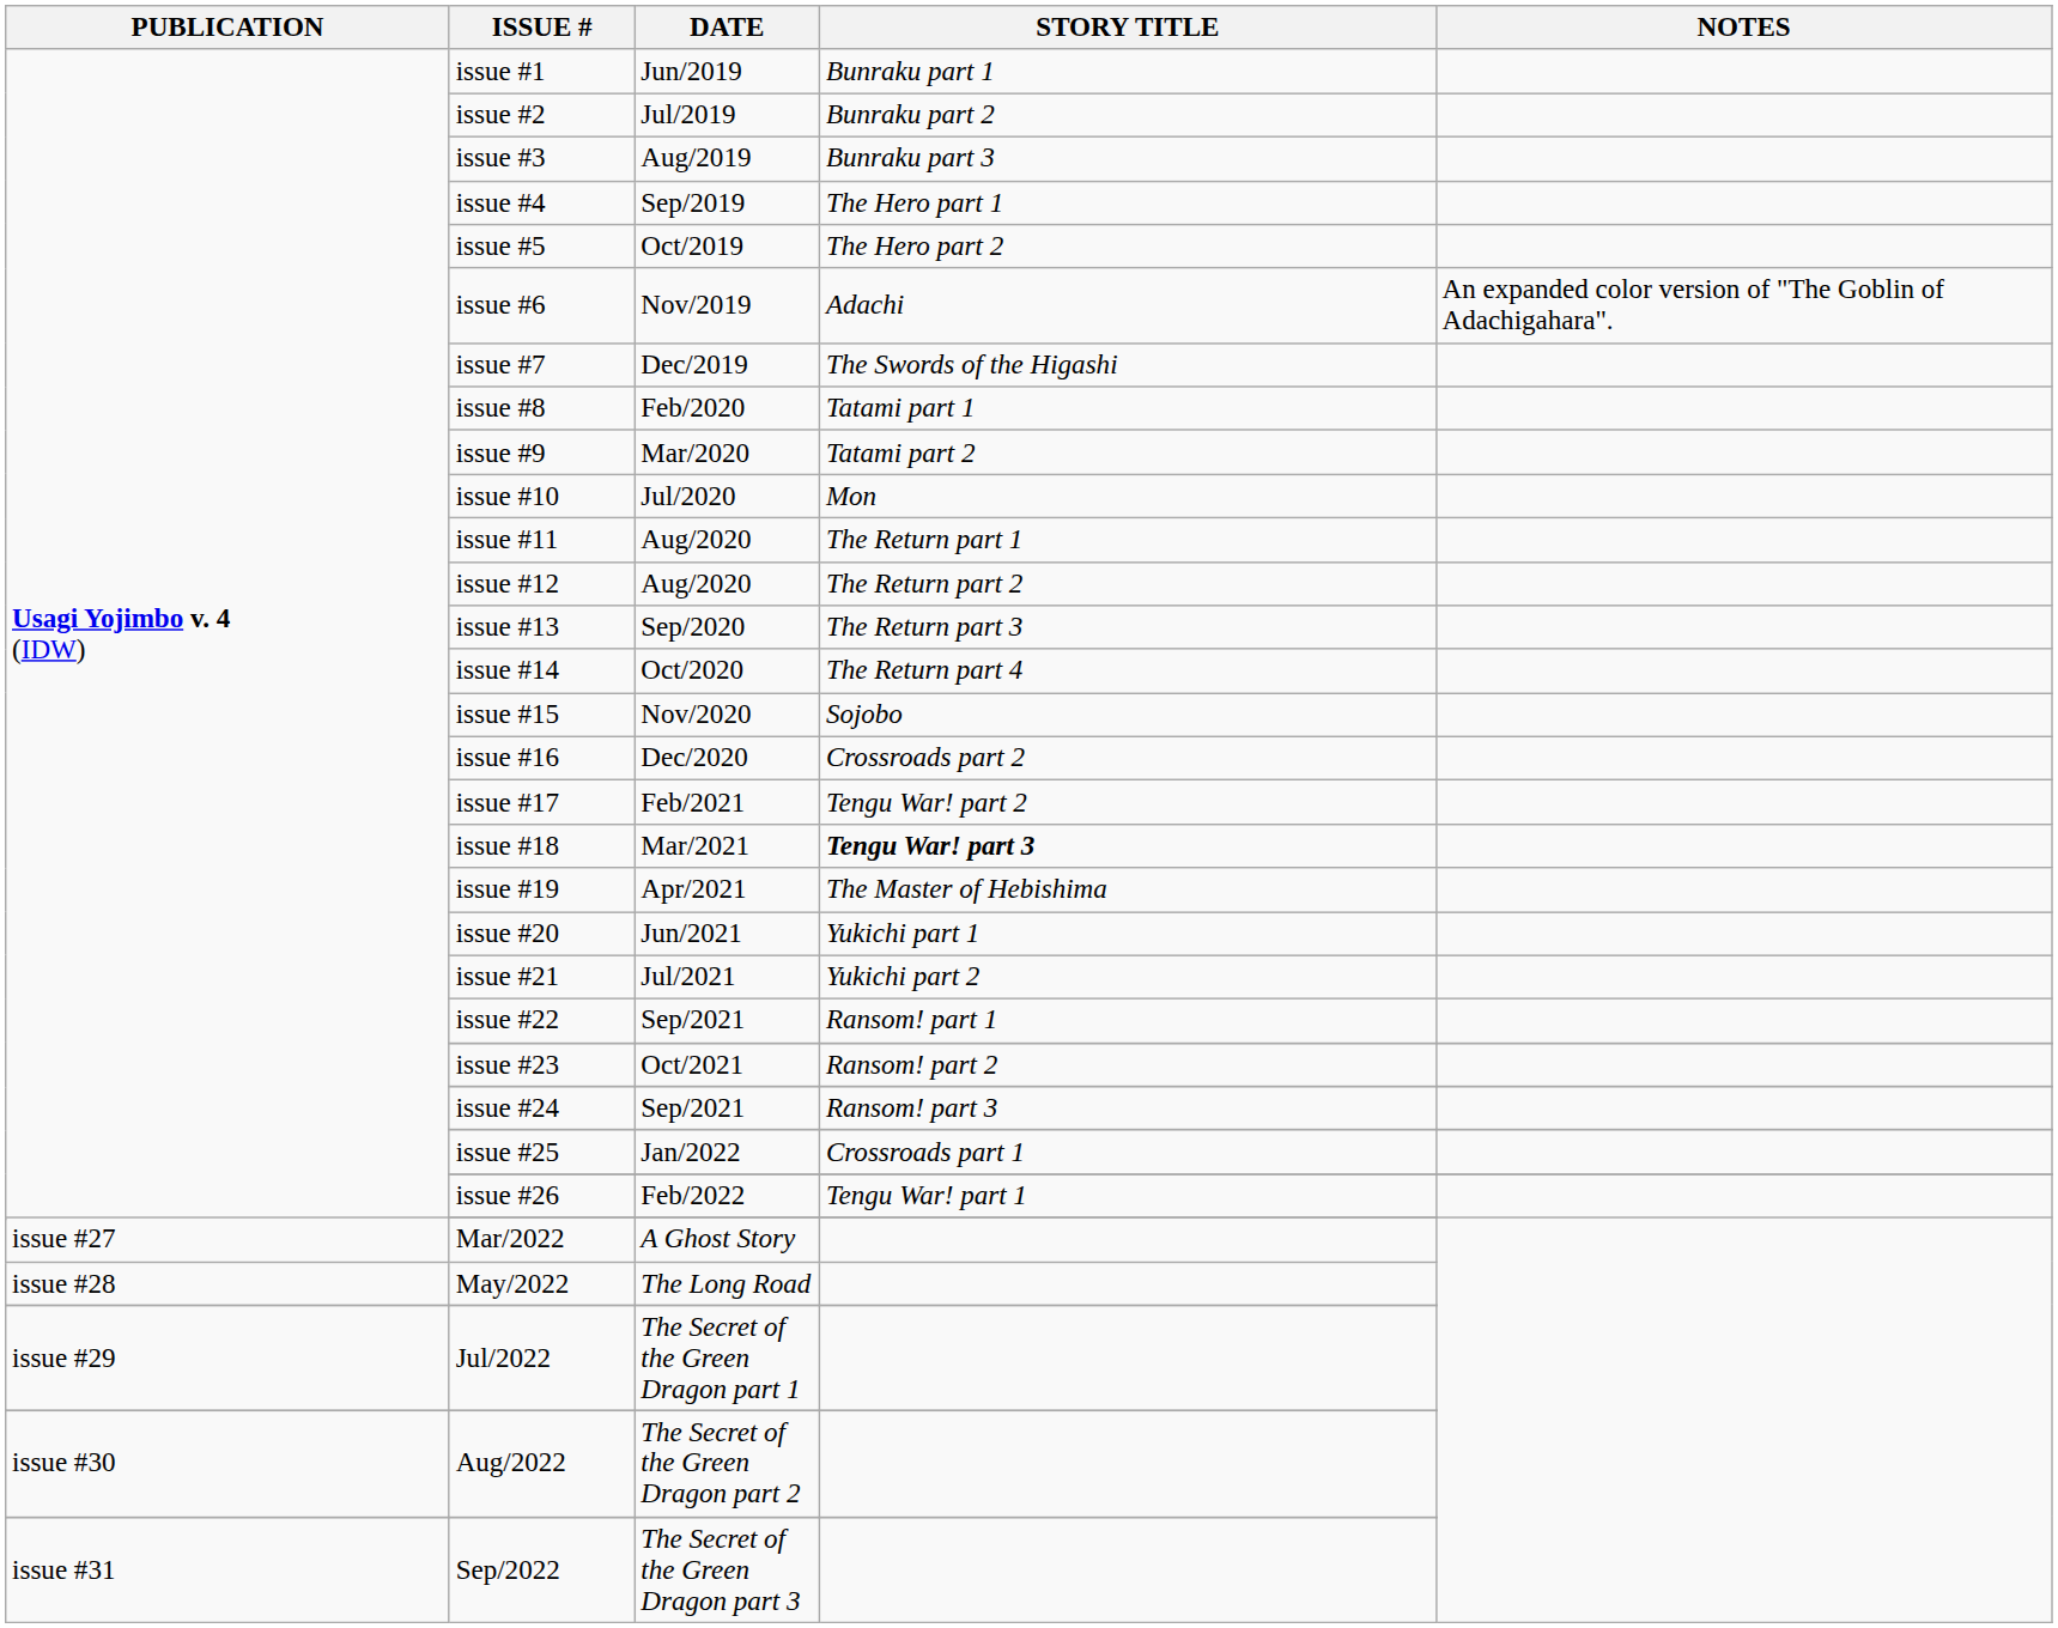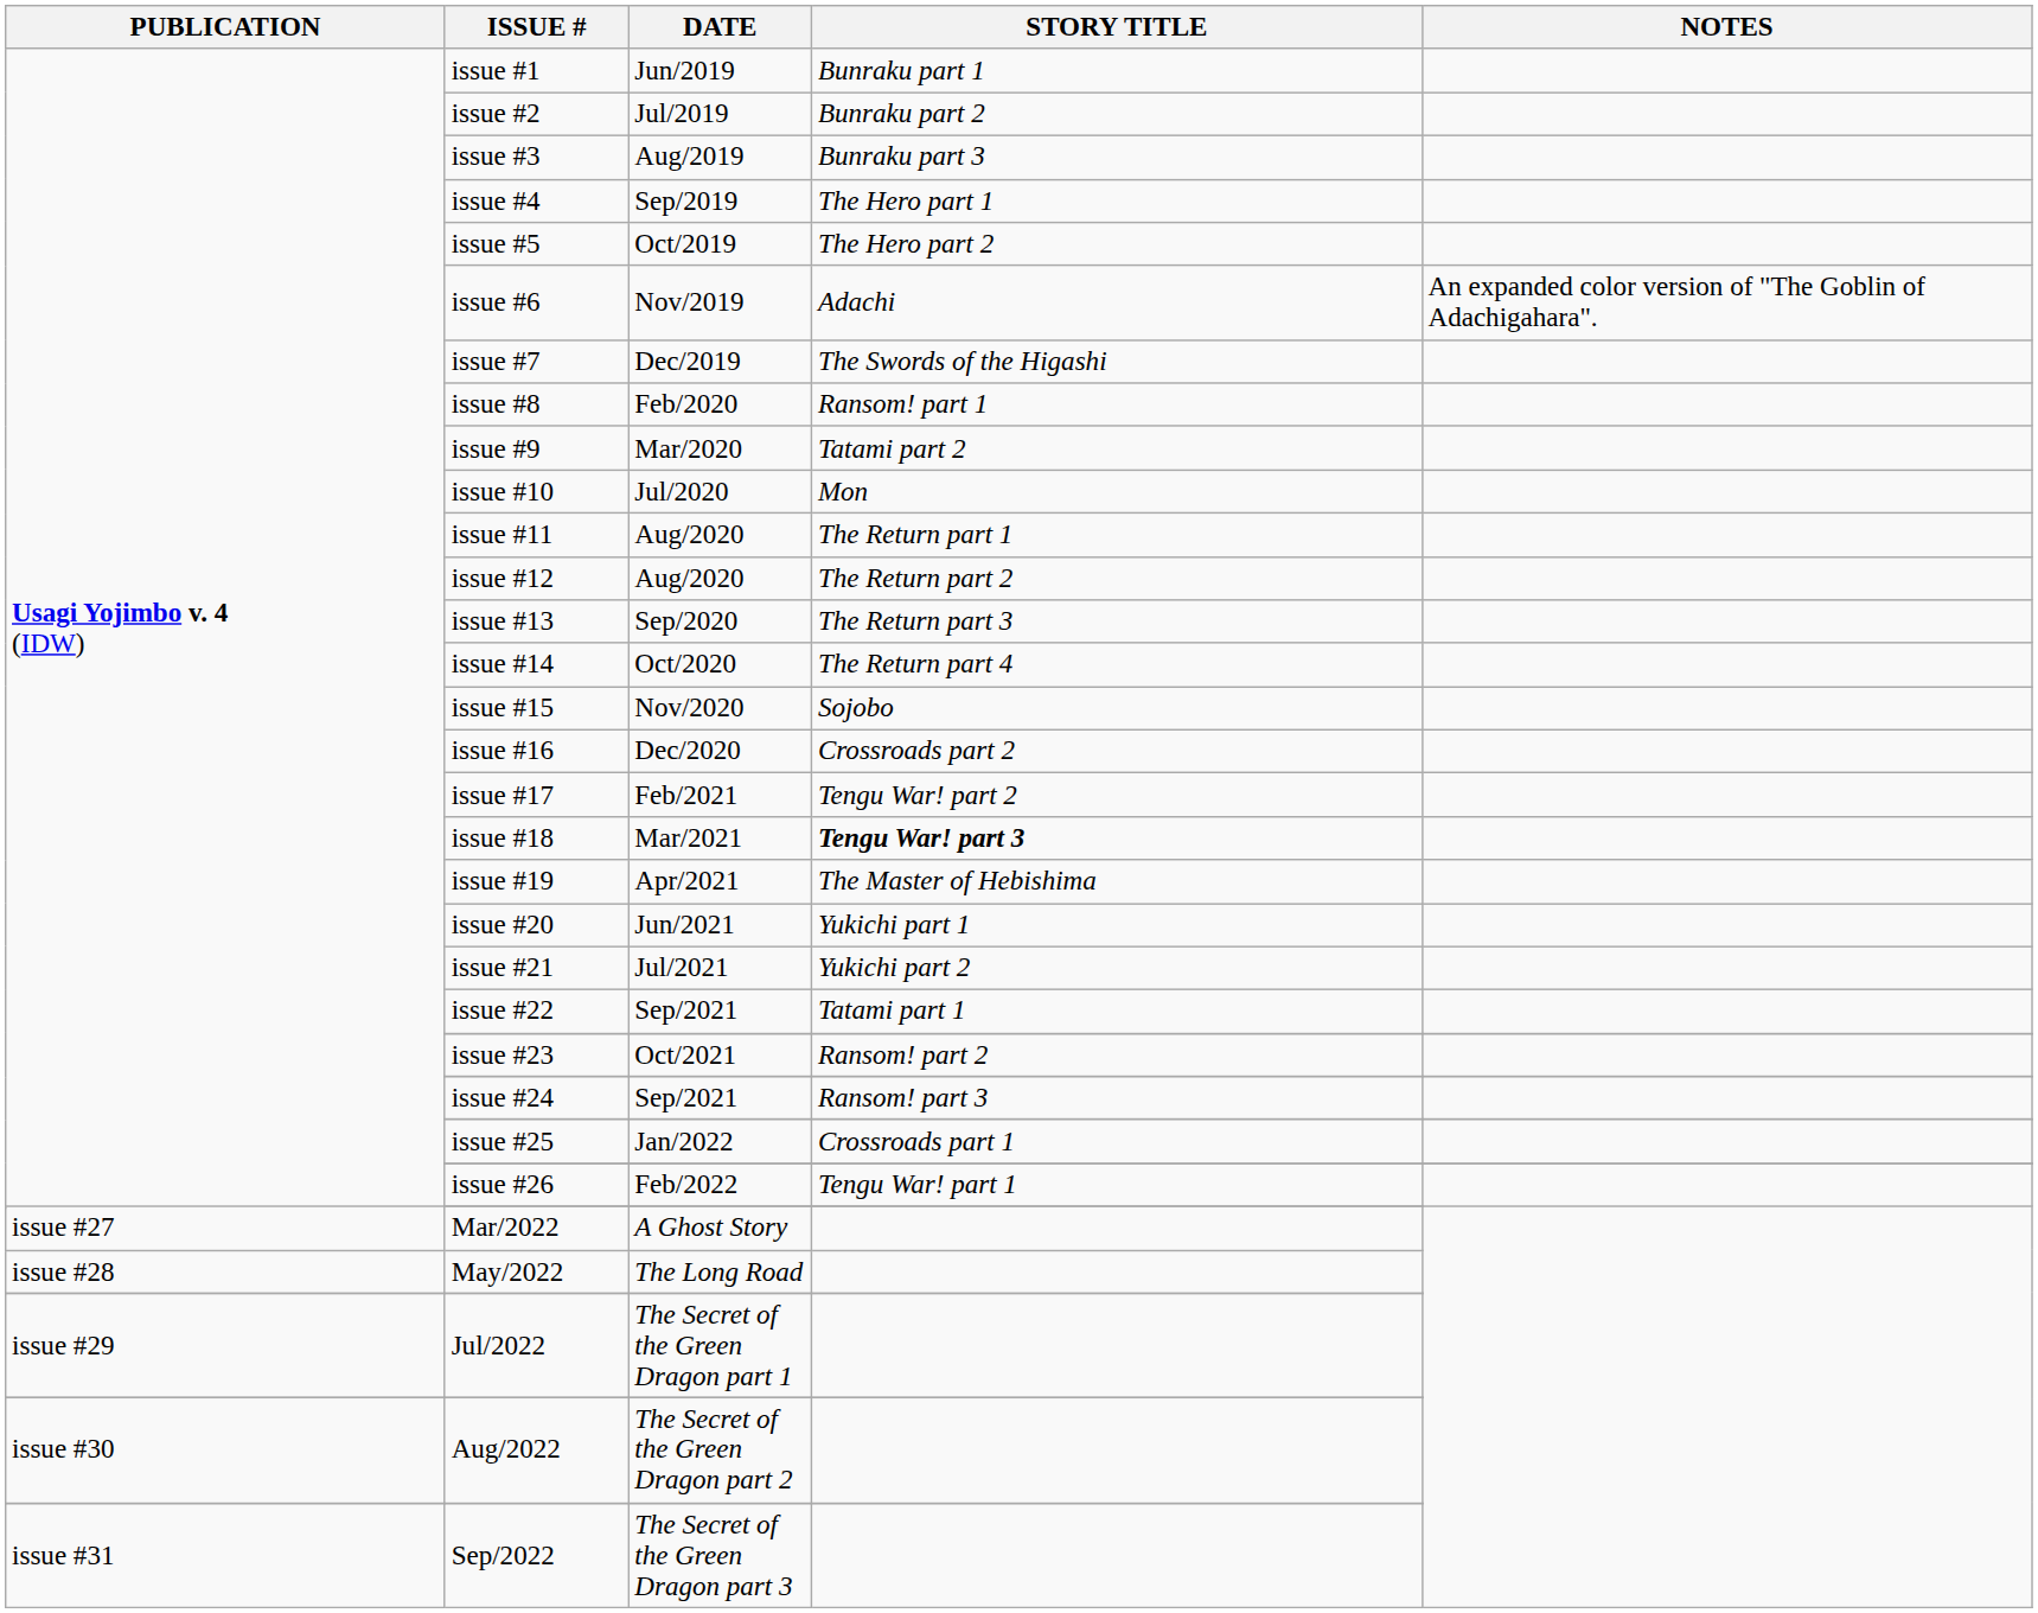 <table class="wikitable">
 <tr>
 <th width="250"><strong>PUBLICATION</strong></th>
 <th width="100"><strong>ISSUE #</strong></th>
 <th width="100"><strong>DATE</strong></th>
 <th width="350"><strong>STORY TITLE</strong></th>
 <th width="350"><strong>NOTES</strong></th>
 </tr>
 <tr>
 <td rowspan=31><strong><a href='#'>Usagi Yojimbo</a> v. 4</strong><br>(<a href='#'>IDW</a>)</td>
 <td>issue #1</td>
 <td>Jun/2019</td>
 <td><em>Bunraku part 1</em></td>
 <td></td>
 </tr>
 <tr>
 <td>issue #2</td>
 <td>Jul/2019</td>
 <td><em>Bunraku part 2</em></td>
 <td></td>
 </tr>
 <tr>
 <td>issue #3</td>
 <td>Aug/2019</td>
 <td><em>Bunraku part 3</em></td>
 <td></td>
 </tr>
 <tr>
 <td>issue #4</td>
 <td>Sep/2019</td>
 <td><em>The Hero part 1</em></td>
 <td></td>
 </tr>
 <tr>
 <td>issue #5</td>
 <td>Oct/2019</td>
 <td><em>The Hero part 2</em></td>
 <td></td>
 </tr>
 <tr>
 <td>issue #6</td>
 <td>Nov/2019</td>
 <td><em>Adachi</em></td>
 <td>An expanded color version of "The Goblin of Adachigahara".</td>
 </tr>
 <tr>
 <td>issue #7</td>
 <td>Dec/2019</td>
 <td><em>The Swords of the Higashi</em></td>
 <td></td>
 </tr>
 <tr>
 <td>issue #8</td>
 <td>Feb/2020</td>
-<td><em>Tatami part 1</em></td>
+<td><em>Ransom! part 1</em></td>
 <td></td>
 </tr>
 <tr>
 <td>issue #9</td>
 <td>Mar/2020</td>
 <td><em>Tatami part 2</em></td>
 <td></td>
 </tr>
 <tr>
 <td>issue #10</td>
 <td>Jul/2020</td>
 <td><em>Mon</em></td>
 <td></td>
 </tr>
 <tr>
 <td>issue #11</td>
 <td>Aug/2020</td>
 <td><em>The Return part 1</em></td>
 <td></td>
 </tr>
 <tr>
 <td>issue #12</td>
 <td>Aug/2020</td>
 <td><em>The Return part 2</em></td>
 <td></td>
 </tr>
 <tr>
 <td>issue #13</td>
 <td>Sep/2020</td>
 <td><em>The Return part 3</em></td>
 <td></td>
 </tr>
 <tr>
 <td>issue #14</td>
 <td>Oct/2020</td>
 <td><em>The Return part 4</em></td>
 <td></td>
 </tr>
 <tr>
 <td>issue #15</td>
 <td>Nov/2020</td>
 <td><em>Sojobo</em></td>
 <td></td>
 </tr>
 <tr>
 <td>issue #16</td>
 <td>Dec/2020</td>
 <td><em>Crossroads part 2</em></td>
 <td></td>
 </tr>
 <tr>
 <td>issue #17</td>
 <td>Feb/2021</td>
 <td><em>Tengu War! part 2</em></td>
 <td></td>
 </tr>
 <tr>
 <td>issue #18</td>
 <td>Mar/2021</td>
 <td><strong><em>Tengu War! part 3</em> </strong></td>
 <td></td>
 </tr>
 <tr>
 <td>issue #19</td>
 <td>Apr/2021</td>
 <td><em>The Master of Hebishima</em></td>
 <td></td>
 </tr>
 <tr>
 <td>issue #20</td>
 <td>Jun/2021</td>
 <td><em>Yukichi part 1</em> </td>
 <td></td>
 </tr>
 <tr>
 <td>issue #21</td>
 <td>Jul/2021</td>
 <td><em>Yukichi part 2</em></td>
 <td></td>
 </tr>
 <tr>
 <td>issue #22</td>
 <td>Sep/2021</td>
-<td><em>Ransom! part 1</em></td>
+<td><em>Tatami part 1</em></td>
 <td></td>
 </tr>
 <tr>
 </tr>
 <tr>
 <td>issue #23</td>
 <td>Oct/2021</td>
 <td><em>Ransom! part 2</em></td>
 <td></td>
 </tr>
 <tr>
 </tr>
 <tr>
 <td>issue #24</td>
 <td>Sep/2021</td>
 <td><em>Ransom! part 3</em></td>
 <td></td>
 </tr>
 <tr>
 </tr>
 <tr>
 <td>issue #25</td>
 <td>Jan/2022</td>
 <td><em>Crossroads part 1</em></td>
 <td></td>
 </tr>
 <tr>
 </tr>
 <tr>
 <td>issue #26</td>
 <td>Feb/2022</td>
 <td><em>Tengu War! part 1</em></td>
 <td></td>
 </tr>
 <tr>
 </tr>
 <tr>
 <td>issue #27</td>
 <td>Mar/2022</td>
 <td><em>A Ghost Story</em></td>
 <td></td>
 </tr>
 <tr>
 <td>issue #28</td>
 <td>May/2022</td>
 <td><em>The Long Road</em></td>
 <td></td>
 </tr>
 <tr>
 </tr>
 <tr>
 <td>issue #29</td>
 <td>Jul/2022</td>
 <td><em>The Secret of the Green Dragon part 1</em></td>
 <td></td>
 </tr>
 <tr>
 </tr>
 <tr>
 <td>issue #30</td>
 <td>Aug/2022</td>
 <td><em>The Secret of the Green Dragon part 2</em></td>
 <td></td>
 </tr>
 <tr>
 </tr>
 <tr>
 <td>issue #31</td>
 <td>Sep/2022</td>
 <td><em>The Secret of the Green Dragon part 3</em></td>
 <td></td>
 </tr>
 </table>
